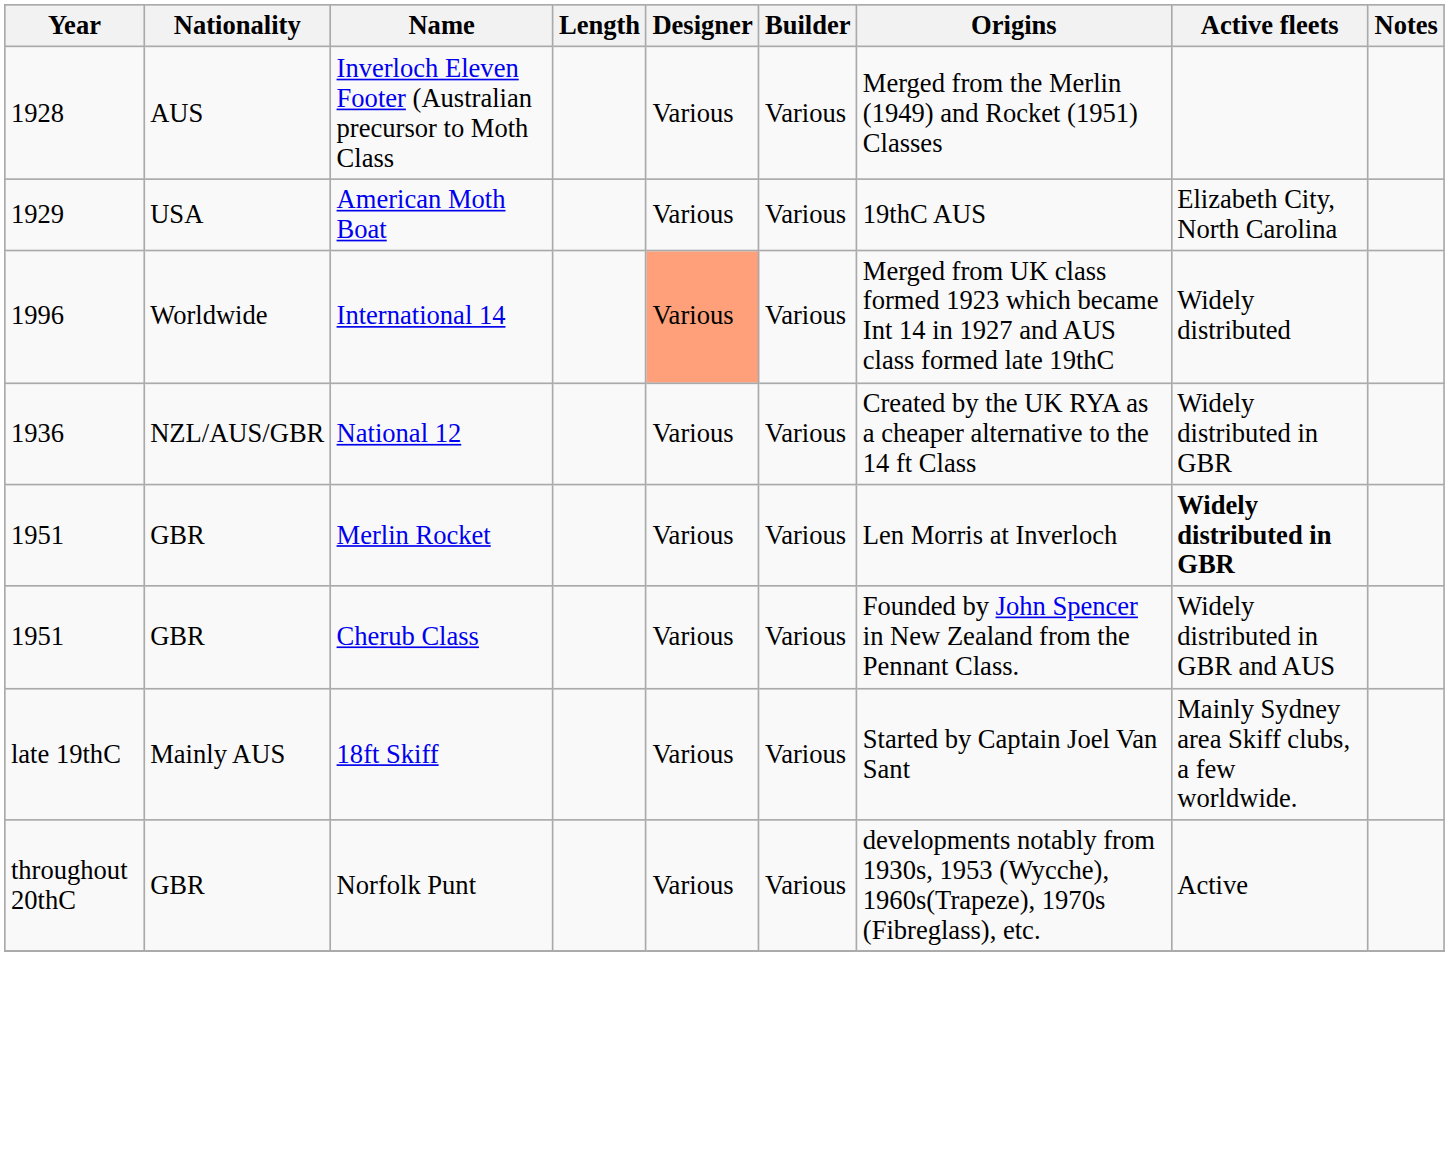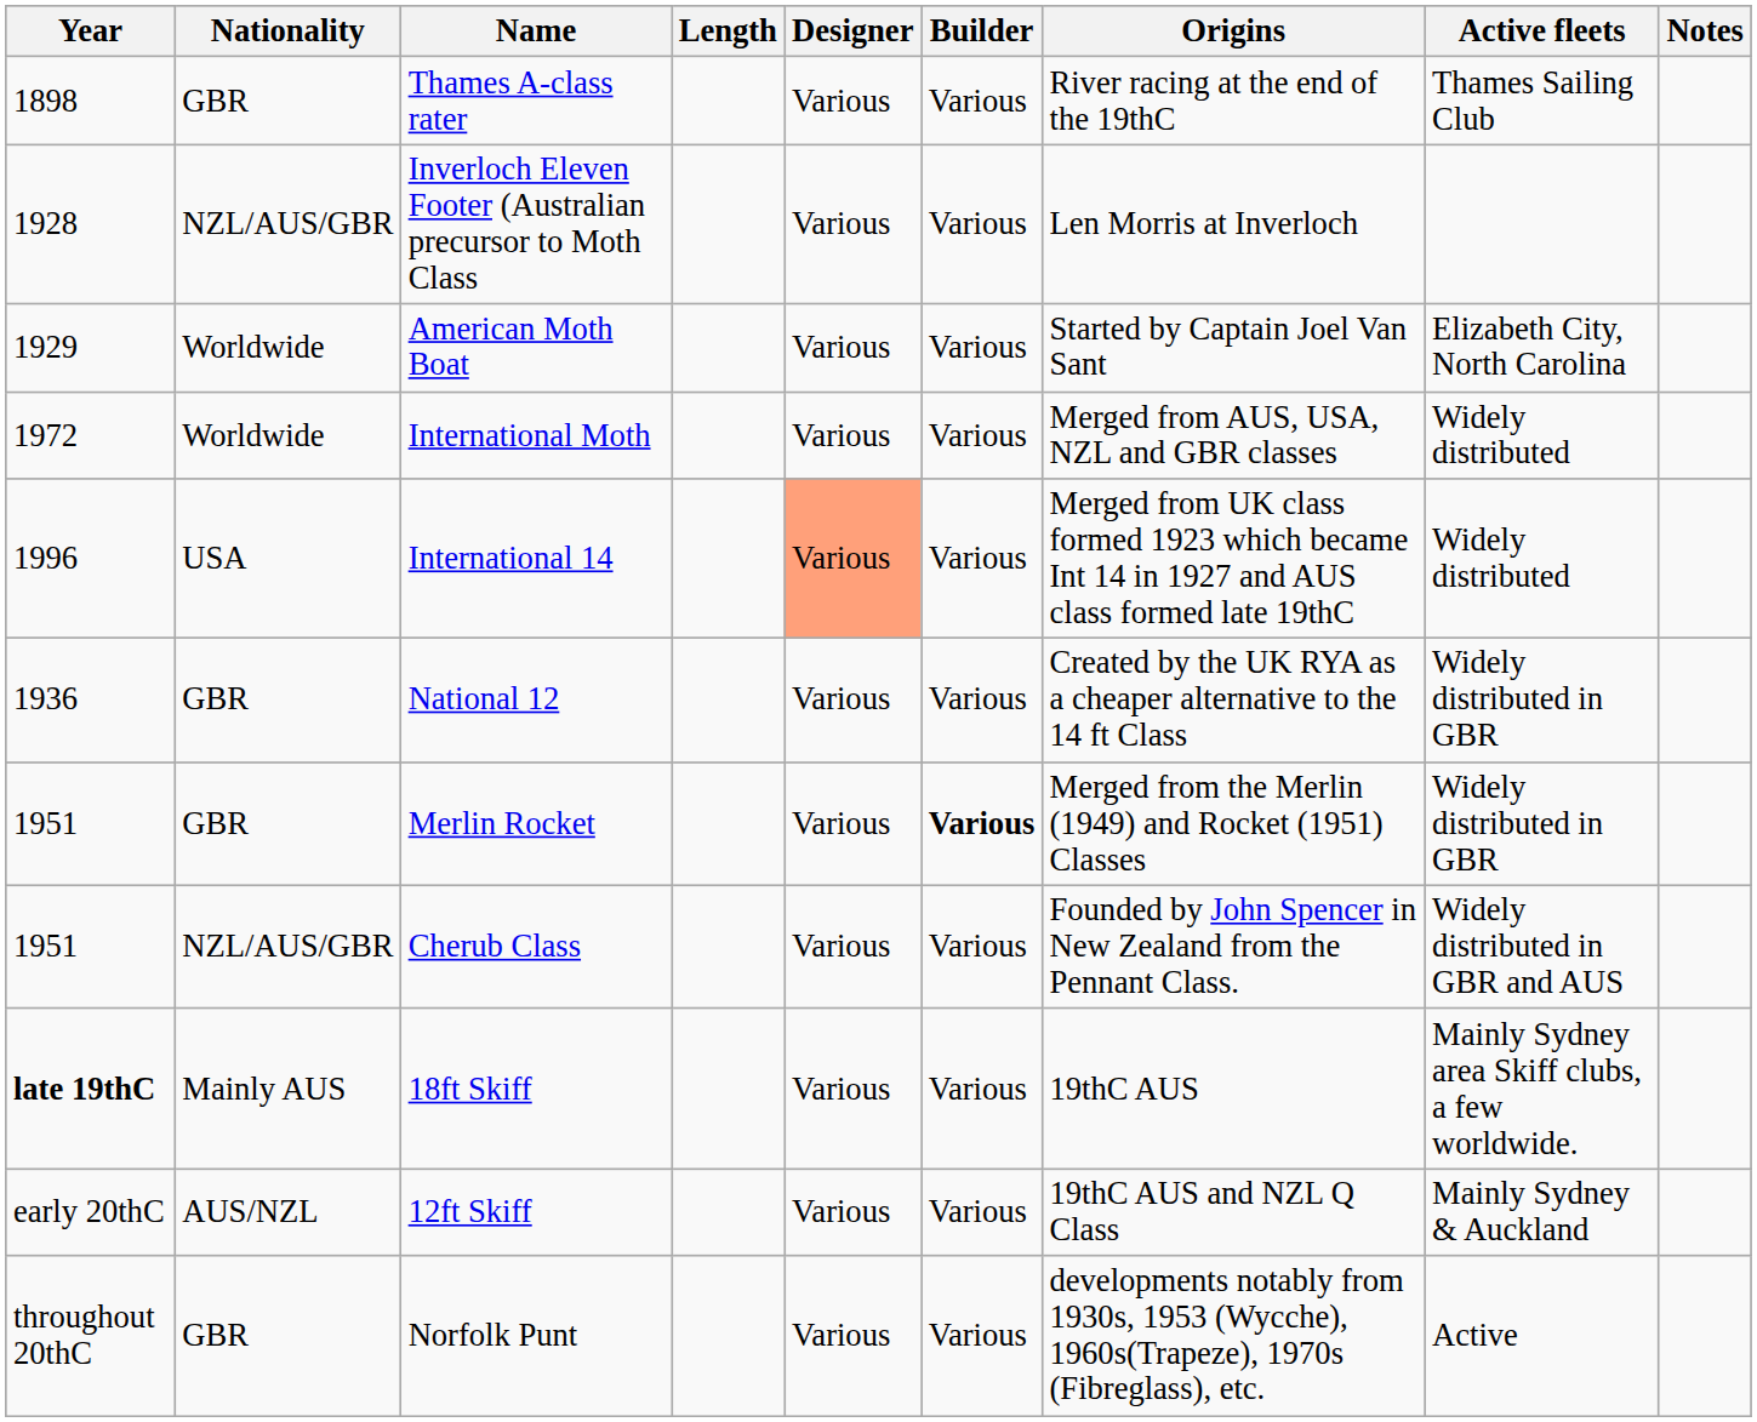 <table class="wikitable">
 <tr>
 <th>Year</th>
 <th>Nationality</th>
 <th>Name</th>
 <th>Length</th>
 <th>Designer</th>
 <th>Builder</th>
 <th>Origins</th>
 <th>Active fleets</th>
 <th>Notes</th>
 </tr>
 <tr>
+<td>1898</td>
+<td>GBR</td>
+<td><a href='#'>Thames A-class rater</a></td>
+<td></td>
+<td>Various</td>
+<td>Various</td>
+<td>River racing at the end of the 19thC</td>
+<td>Thames Sailing Club</td>
+<td></td>
+</tr>
+<tr>
 <td>1928</td>
-<td>AUS</td>
+<td>NZL/AUS/GBR</td>
 <td><a href='#'>Inverloch Eleven Footer</a> (Australian precursor to Moth Class</td>
 <td></td>
 <td>Various</td>
 <td>Various</td>
-<td>Merged from the Merlin (1949) and Rocket (1951) Classes</td>
+<td>Len Morris at Inverloch</td>
 <td></td>
 <td></td>
 </tr>
 <tr>
 <td>1929</td>
-<td>USA</td>
+<td>Worldwide</td>
 <td><a href='#'>American Moth Boat</a></td>
 <td></td>
 <td>Various</td>
 <td>Various</td>
-<td>19thC AUS</td>
+<td>Started by Captain Joel Van Sant</td>
 <td>Elizabeth City, North Carolina</td>
 <td></td>
 </tr>
 <tr>
+<td>1972</td>
+<td>Worldwide</td>
+<td><a href='#'>International Moth</a></td>
+<td></td>
+<td>Various</td>
+<td>Various</td>
+<td>Merged from AUS, USA, NZL and GBR classes</td>
+<td>Widely distributed</td>
+<td></td>
+</tr>
+<tr>
 <td>1996</td>
-<td>Worldwide</td>
+<td>USA</td>
 <td><a href='#'>International 14</a></td>
 <td></td>
 <td style="background: lightsalmon;">Various</td>
 <td>Various</td>
 <td>Merged from UK class formed 1923 which became Int 14 in 1927 and AUS class formed late 19thC</td>
 <td>Widely distributed</td>
 <td></td>
 </tr>
 <tr>
 <td>1936</td>
-<td>NZL/AUS/GBR</td>
+<td>GBR</td>
 <td><a href='#'>National 12</a></td>
 <td></td>
 <td>Various</td>
 <td>Various</td>
 <td>Created by the UK RYA as a cheaper alternative to the 14 ft Class</td>
 <td>Widely distributed in GBR</td>
 <td></td>
 </tr>
 <tr>
 <td>1951</td>
 <td>GBR</td>
 <td><a href='#'>Merlin Rocket</a></td>
 <td></td>
 <td>Various</td>
-<td>Various</td>
-<td>Len Morris at Inverloch</td>
-<td><strong>Widely distributed in GBR</strong></td>
+<td><strong>Various</strong></td>
+<td>Merged from the Merlin (1949) and Rocket (1951) Classes</td>
+<td>Widely distributed in GBR</td>
 <td></td>
 </tr>
 <tr>
 <td>1951</td>
-<td>GBR</td>
+<td>NZL/AUS/GBR</td>
 <td><a href='#'>Cherub Class</a></td>
 <td></td>
 <td>Various</td>
 <td>Various</td>
 <td>Founded by <a href='#'>John Spencer</a> in New Zealand from the Pennant Class.</td>
 <td>Widely distributed in GBR and AUS</td>
 <td></td>
 </tr>
 <tr>
-<td>late 19thC</td>
+<td><strong>late 19thC</strong></td>
 <td>Mainly AUS</td>
 <td><a href='#'>18ft Skiff</a></td>
 <td></td>
 <td>Various</td>
 <td>Various</td>
-<td>Started by Captain Joel Van Sant</td>
+<td>19thC AUS</td>
 <td>Mainly Sydney area Skiff clubs, a few worldwide.</td>
+<td></td>
+</tr>
+<tr>
+<td>early 20thC</td>
+<td>AUS/NZL</td>
+<td><a href='#'>12ft Skiff</a></td>
+<td></td>
+<td>Various</td>
+<td>Various</td>
+<td>19thC AUS and NZL Q Class</td>
+<td>Mainly Sydney & Auckland</td>
 <td></td>
 </tr>
 <tr>
 <td>throughout 20thC</td>
 <td>GBR</td>
 <td>Norfolk Punt</td>
 <td></td>
 <td>Various</td>
 <td>Various</td>
 <td>developments notably from 1930s, 1953 (Wycche), 1960s(Trapeze), 1970s (Fibreglass), etc.</td>
 <td>Active</td>
 <td></td>
 </tr>
 <tr>
 </tr>
 </table>
